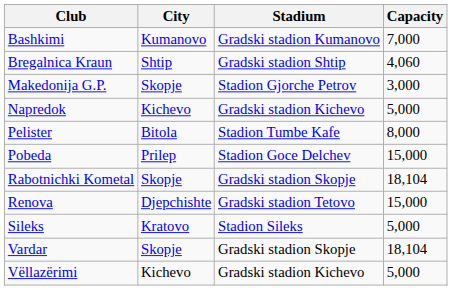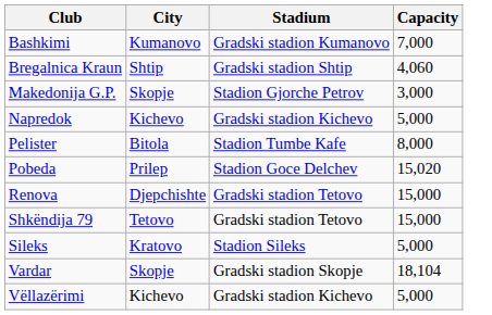 <table class="wikitable">
 <tr>
 <th>Club</th>
 <th>City</th>
 <th>Stadium</th>
 <th>Capacity</th>
 </tr>
 <tr>
 <td><a href='#'>Bashkimi</a></td>
 <td><a href='#'>Kumanovo</a></td>
 <td><a href='#'>Gradski stadion Kumanovo</a></td>
 <td>7,000</td>
 </tr>
 <tr>
 <td><a href='#'>Bregalnica Kraun</a></td>
 <td><a href='#'>Shtip</a></td>
 <td><a href='#'>Gradski stadion Shtip</a></td>
 <td>4,060</td>
 </tr>
 <tr>
 <td><a href='#'>Makedonija G.P.</a></td>
 <td><a href='#'>Skopje</a></td>
 <td><a href='#'>Stadion Gjorche Petrov</a></td>
 <td>3,000</td>
 </tr>
 <tr>
 <td><a href='#'>Napredok</a></td>
 <td><a href='#'>Kichevo</a></td>
 <td><a href='#'>Gradski stadion Kichevo</a></td>
 <td>5,000</td>
 </tr>
 <tr>
 <td><a href='#'>Pelister</a></td>
 <td><a href='#'>Bitola</a></td>
 <td><a href='#'>Stadion Tumbe Kafe</a></td>
 <td>8,000</td>
 </tr>
 <tr>
 <td><a href='#'>Pobeda</a></td>
 <td><a href='#'>Prilep</a></td>
 <td><a href='#'>Stadion Goce Delchev</a></td>
-<td>15,000</td>
-</tr>
-<tr>
-<td><a href='#'>Rabotnichki Kometal</a></td>
-<td><a href='#'>Skopje</a></td>
-<td><a href='#'>Gradski stadion Skopje</a></td>
-<td>18,104</td>
+<td>15,020</td>
 </tr>
 <tr>
 <td><a href='#'>Renova</a></td>
 <td><a href='#'>Djepchishte</a></td>
 <td><a href='#'>Gradski stadion Tetovo</a></td>
+<td>15,000</td>
+</tr>
+<tr>
+<td><a href='#'>Shkëndija 79</a></td>
+<td><a href='#'>Tetovo</a></td>
+<td>Gradski stadion Tetovo</td>
 <td>15,000</td>
 </tr>
 <tr>
 <td><a href='#'>Sileks</a></td>
 <td><a href='#'>Kratovo</a></td>
 <td><a href='#'>Stadion Sileks</a></td>
 <td>5,000</td>
 </tr>
 <tr>
 <td><a href='#'>Vardar</a></td>
 <td><a href='#'>Skopje</a></td>
 <td>Gradski stadion Skopje</td>
 <td>18,104</td>
 </tr>
 <tr>
 <td><a href='#'>Vëllazërimi</a></td>
 <td>Kichevo</td>
 <td>Gradski stadion Kichevo</td>
 <td>5,000</td>
 </tr>
 </table>
